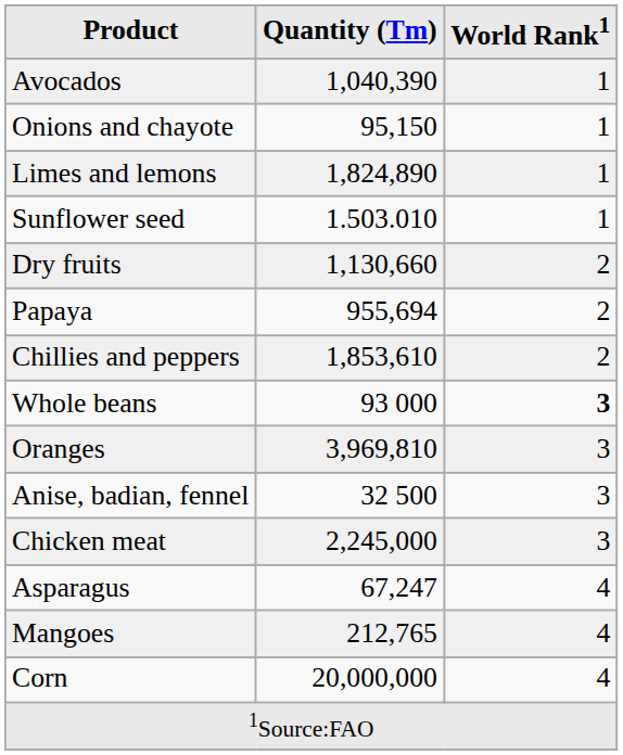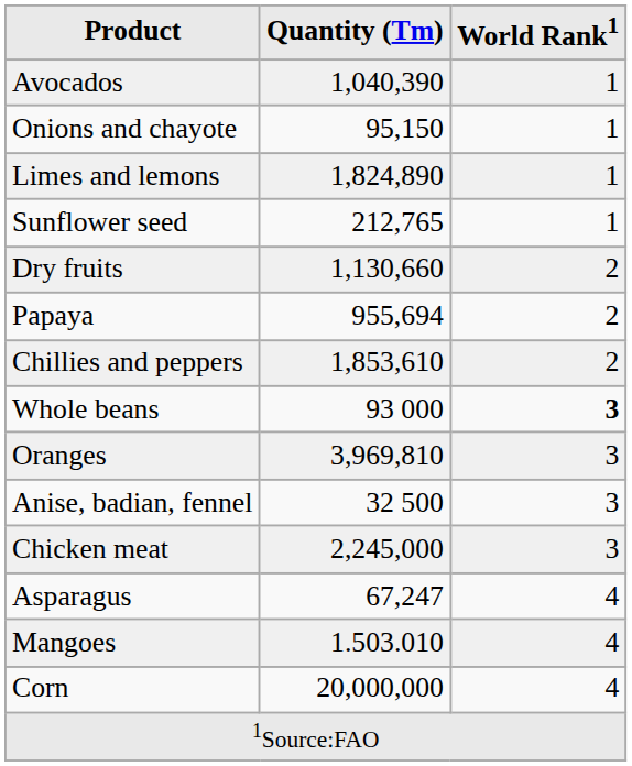 <table style="width: 22em; font-size: 85%; text-align: left;" class="wikitable floatright">
 <tr>
 <th style="background:#e9e9e9;"><strong>Product</strong></th>
 <th style="background:#e9e9e9;"><strong>Quantity (<a href='#'>Tm</a>)</strong></th>
 <th style="background:#e9e9e9;">World Rank<sup>1</sup></th>
 </tr>
 <tr style="background:#f0f0f0;">
 <td>Avocados</td>
 <td style="text-align:right;">1,040,390</td>
 <td style="text-align:right;">1</td>
 </tr>
 <tr>
 <td>Onions and chayote</td>
 <td style="text-align:right;">95,150</td>
 <td align=right>1</td>
 </tr>
 <tr style="background:#f0f0f0;">
 <td>Limes and lemons</td>
 <td style="text-align:right;">1,824,890</td>
 <td style="text-align:right;">1</td>
 </tr>
 <tr>
 <td>Sunflower seed</td>
-<td style="text-align:right;">1.503.010</td>
+<td align=right>212,765</td>
 <td align=right>1</td>
 </tr>
 <tr style="background:#f0f0f0;">
 <td>Dry fruits</td>
 <td align=right>1,130,660</td>
 <td style="text-align:right;">2</td>
 </tr>
 <tr>
 <td>Papaya</td>
 <td align=right>955,694</td>
 <td align=right>2</td>
 </tr>
 <tr style="background:#f0f0f0;">
 <td>Chillies and peppers</td>
 <td style="text-align:right;">1,853,610</td>
 <td style="text-align:right;">2</td>
 </tr>
 <tr>
 <td>Whole beans</td>
 <td align=right>93 000</td>
 <td align=right><strong>3</strong></td>
 </tr>
 <tr style="background:#f0f0f0;">
 <td>Oranges</td>
 <td style="text-align:right;">3,969,810</td>
 <td style="text-align:right;">3</td>
 </tr>
 <tr>
 <td>Anise, badian, fennel</td>
 <td align=right>32 500</td>
 <td align=right>3</td>
 </tr>
 <tr style="background:#f0f0f0;">
 <td>Chicken meat</td>
 <td style="text-align:right;">2,245,000</td>
 <td style="text-align:right;">3</td>
 </tr>
 <tr>
 <td>Asparagus</td>
 <td align=right>67,247</td>
 <td align=right>4</td>
 </tr>
 <tr style="background:#f0f0f0;">
 <td>Mangoes</td>
-<td align=right>212,765</td>
+<td style="text-align:right;">1.503.010</td>
 <td style="text-align:right;">4</td>
 </tr>
 <tr>
 <td>Corn</td>
 <td align=right>20,000,000</td>
 <td align=right>4</td>
 </tr>
 <tr>
 <td colspan="3"  style="background:#e9e9e9; text-align:center;"><small><sup>1</sup>Source:FAO</small></td>
 </tr>
 </table>
